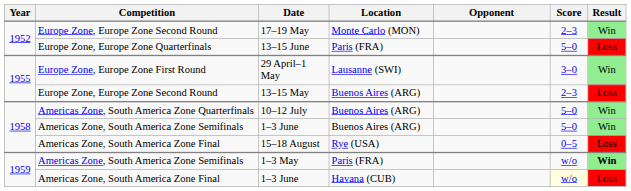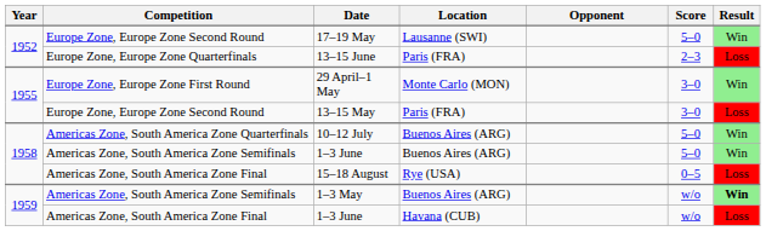 <table class="wikitable collapsible collapsed">
 <tr>
 <th width="40">Year</th>
 <th width="330">Competition</th>
 <th width="100">Date</th>
 <th width="150">Location</th>
 <th width="170">Opponent</th>
 <th width="50">Score</th>
 <th width="50">Result</th>
 </tr>
 <tr style="border-top:2px solid gray;">
 <td align="center" rowspan="2"><a href='#'>1952</a></td>
 <td><a href='#'>Europe Zone</a>, Europe Zone Second Round</td>
 <td>17–19 May</td>
-<td><a href='#'>Monte Carlo</a> (MON)</td>
+<td><a href='#'>Lausanne</a> (SWI)</td>
 <td></td>
-<td align="center"><a href='#'>2–3</a></td>
+<td align="center"><a href='#'>5–0</a></td>
 <td align="center" bgcolor=lightgreen>Win</td>
 </tr>
 <tr>
 <td>Europe Zone, Europe Zone Quarterfinals</td>
 <td>13–15 June</td>
 <td><a href='#'>Paris</a> (FRA)</td>
 <td></td>
-<td align="center"><a href='#'>5–0</a></td>
+<td align="center"><a href='#'>2–3</a></td>
 <td align="center" bgcolor=red>Loss</td>
 </tr>
 <tr style="border-top:2px solid gray;">
 <td align="center" rowspan="2"><a href='#'>1955</a></td>
 <td><a href='#'>Europe Zone</a>, Europe Zone First Round</td>
 <td>29 April–1 May</td>
-<td><a href='#'>Lausanne</a> (SWI)</td>
+<td><a href='#'>Monte Carlo</a> (MON)</td>
 <td></td>
 <td align="center"><a href='#'>3–0</a></td>
 <td align="center" bgcolor=lightgreen>Win</td>
 </tr>
 <tr>
 <td>Europe Zone, Europe Zone Second Round</td>
 <td>13–15 May</td>
-<td><a href='#'>Buenos Aires</a> (ARG)</td>
+<td><a href='#'>Paris</a> (FRA)</td>
 <td></td>
-<td align="center"><a href='#'>2–3</a></td>
+<td align="center"><a href='#'>3–0</a></td>
 <td align="center" bgcolor=red>Loss</td>
 </tr>
 <tr style="border-top:2px solid gray;">
 <td align="center" rowspan="3"><a href='#'>1958</a></td>
 <td><a href='#'>Americas Zone</a>, South America Zone Quarterfinals</td>
 <td>10–12 July</td>
 <td><a href='#'>Buenos Aires</a> (ARG)</td>
 <td></td>
 <td align="center"><a href='#'>5–0</a></td>
 <td align="center" bgcolor=lightgreen>Win</td>
 </tr>
 <tr>
 <td>Americas Zone, South America Zone Semifinals</td>
 <td>1–3 June</td>
 <td>Buenos Aires (ARG)</td>
 <td></td>
 <td align="center"><a href='#'>5–0</a></td>
 <td align="center" bgcolor=lightgreen>Win</td>
 </tr>
 <tr>
 <td>Americas Zone, South America Zone Final</td>
 <td>15–18 August</td>
 <td><a href='#'>Rye</a> (USA)</td>
 <td></td>
 <td align="center"><a href='#'>0–5</a></td>
 <td align="center" bgcolor=red>Loss</td>
 </tr>
 <tr style="border-top:2px solid gray;">
 <td align="center" rowspan="2"><a href='#'>1959</a></td>
 <td><a href='#'>Americas Zone</a>, South America Zone Semifinals</td>
 <td>1–3 May</td>
-<td><a href='#'>Paris</a> (FRA)</td>
+<td><a href='#'>Buenos Aires</a> (ARG)</td>
 <td></td>
 <td align="center"><a href='#'>w/o</a></td>
 <td align="center" bgcolor=lightgreen><strong>Win</strong></td>
 </tr>
 <tr>
 <td>Americas Zone, South America Zone Final</td>
 <td>1–3 June</td>
 <td><a href='#'>Havana</a> (CUB)</td>
 <td></td>
-<td align="center" style="background: lightyellow;"><a href='#'>w/o</a></td>
+<td align="center"><a href='#'>w/o</a></td>
 <td align="center" bgcolor=red>Loss</td>
 </tr>
 </table>
